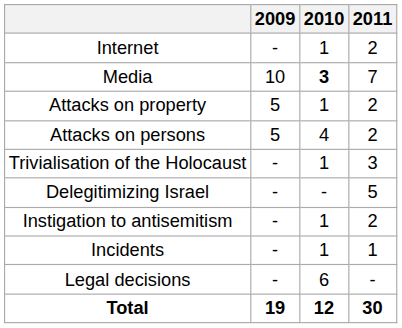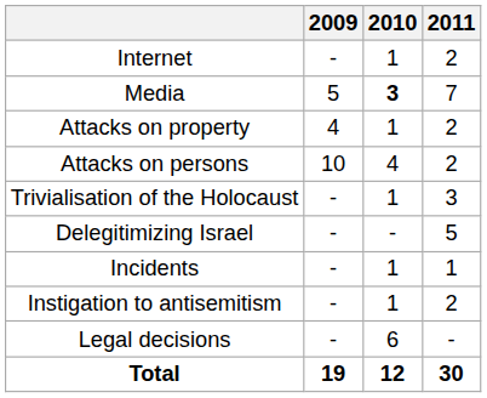 <table class="wikitable floatright" style="text-align:center; background: #ffffff;">
 <tr>
 <th></th>
 <th>2009</th>
 <th>2010</th>
 <th>2011</th>
 </tr>
 <tr>
 <td>Internet</td>
 <td>-</td>
 <td>1</td>
 <td>2</td>
 </tr>
 <tr>
 <td>Media</td>
-<td>10</td>
+<td>5</td>
 <td><strong>3</strong></td>
 <td>7</td>
 </tr>
 <tr>
 <td>Attacks on property</td>
-<td>5</td>
+<td>4</td>
 <td>1</td>
 <td>2</td>
 </tr>
 <tr>
 <td>Attacks on persons</td>
-<td>5</td>
+<td>10</td>
 <td>4</td>
 <td>2</td>
 </tr>
 <tr>
 <td>Trivialisation of the Holocaust</td>
 <td>-</td>
 <td>1</td>
 <td>3</td>
 </tr>
 <tr>
 <td>Delegitimizing Israel</td>
 <td>-</td>
 <td>-</td>
 <td>5</td>
 </tr>
 <tr>
+<td>Incidents</td>
+<td>-</td>
+<td>1</td>
+<td>1</td>
+</tr>
+<tr>
 <td>Instigation to antisemitism</td>
 <td>-</td>
 <td>1</td>
 <td>2</td>
-</tr>
-<tr>
-<td>Incidents</td>
-<td>-</td>
-<td>1</td>
-<td>1</td>
 </tr>
 <tr>
 <td>Legal decisions</td>
 <td>-</td>
 <td>6</td>
 <td>-</td>
 </tr>
 <tr>
 <td><strong>Total</strong></td>
 <td><strong>19</strong></td>
 <td><strong>12</strong></td>
 <td><strong>30</strong></td>
 </tr>
 </table>
